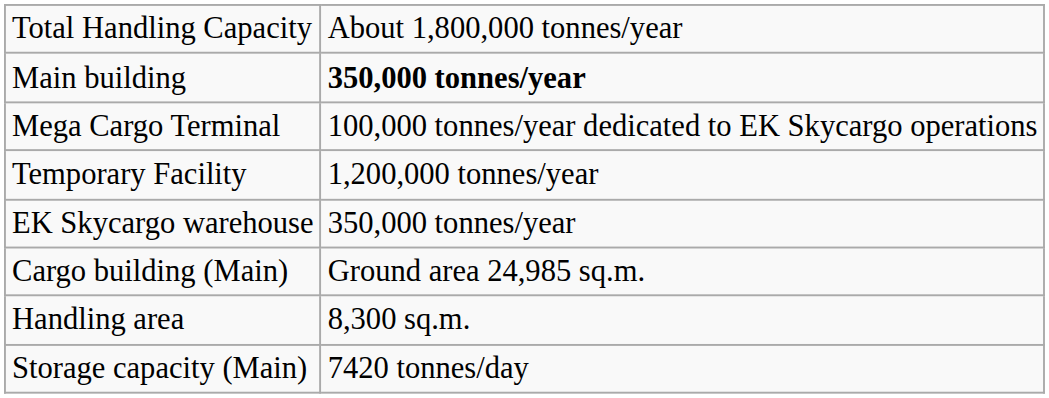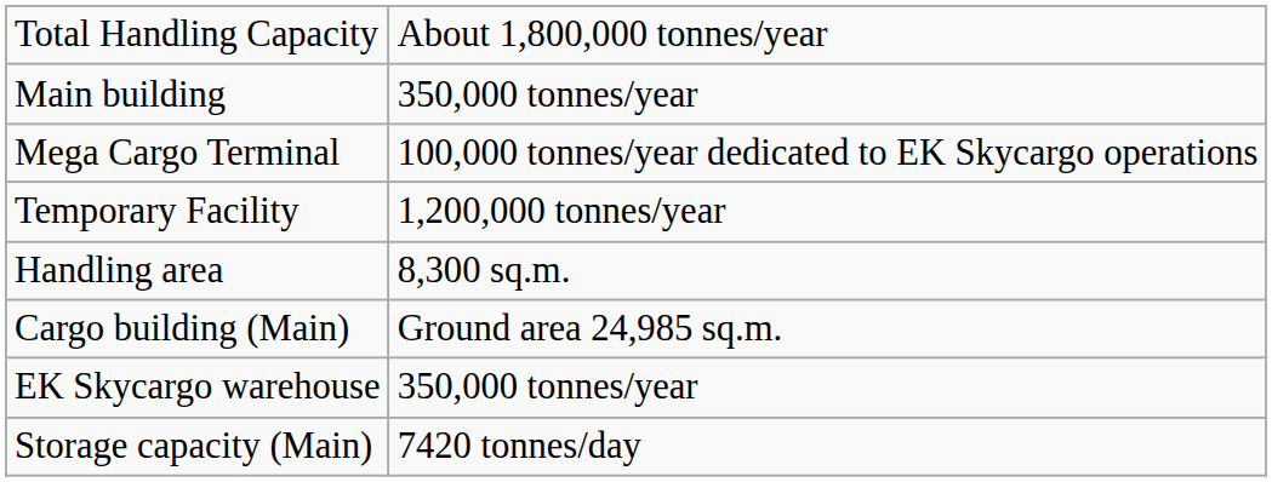 <table class="wikitable">
 <tr>
 <td>Total Handling Capacity</td>
 <td>About 1,800,000 tonnes/year</td>
 </tr>
 <tr>
 <td>Main building</td>
-<td><strong>350,000 tonnes/year</strong></td>
+<td>350,000 tonnes/year</td>
 </tr>
 <tr>
 <td>Mega Cargo Terminal</td>
 <td>100,000 tonnes/year dedicated to EK Skycargo operations</td>
 </tr>
 <tr>
 <td>Temporary Facility</td>
 <td>1,200,000 tonnes/year</td>
 </tr>
 <tr>
-<td>EK Skycargo warehouse</td>
-<td>350,000 tonnes/year</td>
+<td>Handling area</td>
+<td>8,300 sq.m. </td>
 </tr>
 <tr>
 <td>Cargo building (Main)</td>
 <td>Ground area 24,985 sq.m.</td>
 </tr>
 <tr>
-<td>Handling area</td>
-<td>8,300 sq.m. </td>
+<td>EK Skycargo warehouse</td>
+<td>350,000 tonnes/year</td>
 </tr>
 <tr>
 <td>Storage capacity (Main)</td>
 <td>7420 tonnes/day</td>
 </tr>
 </table>
